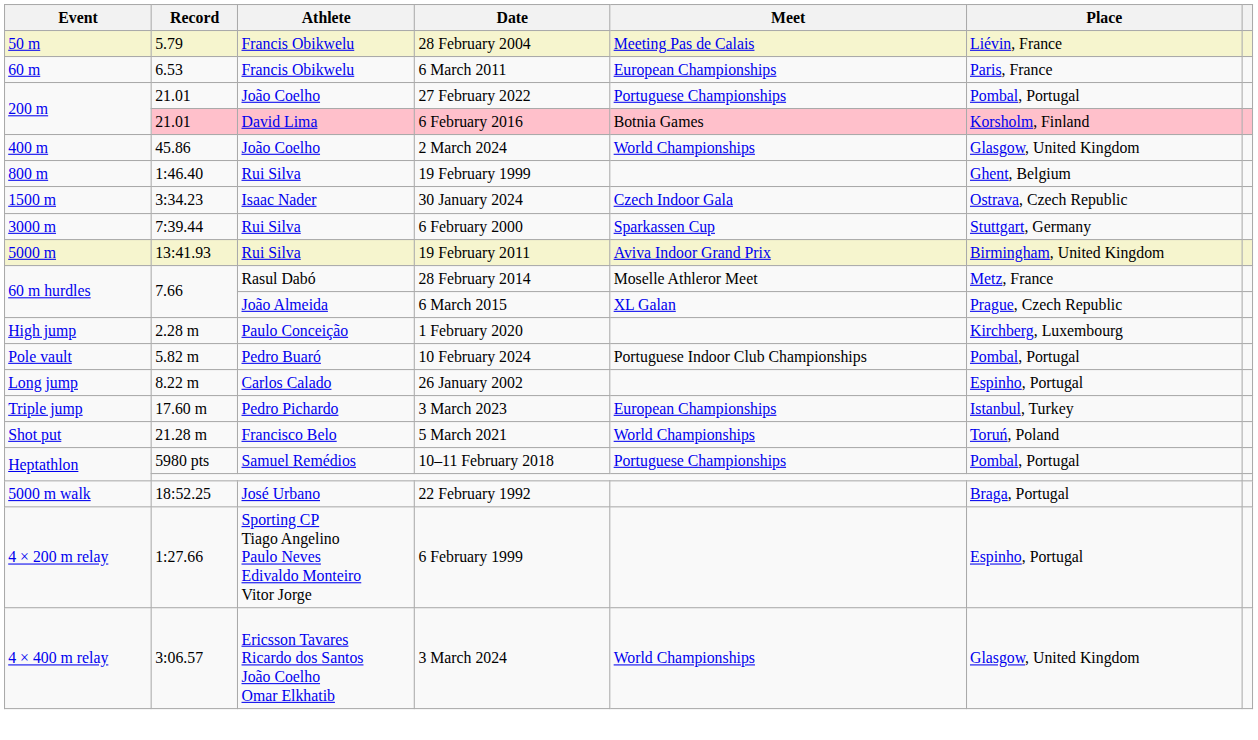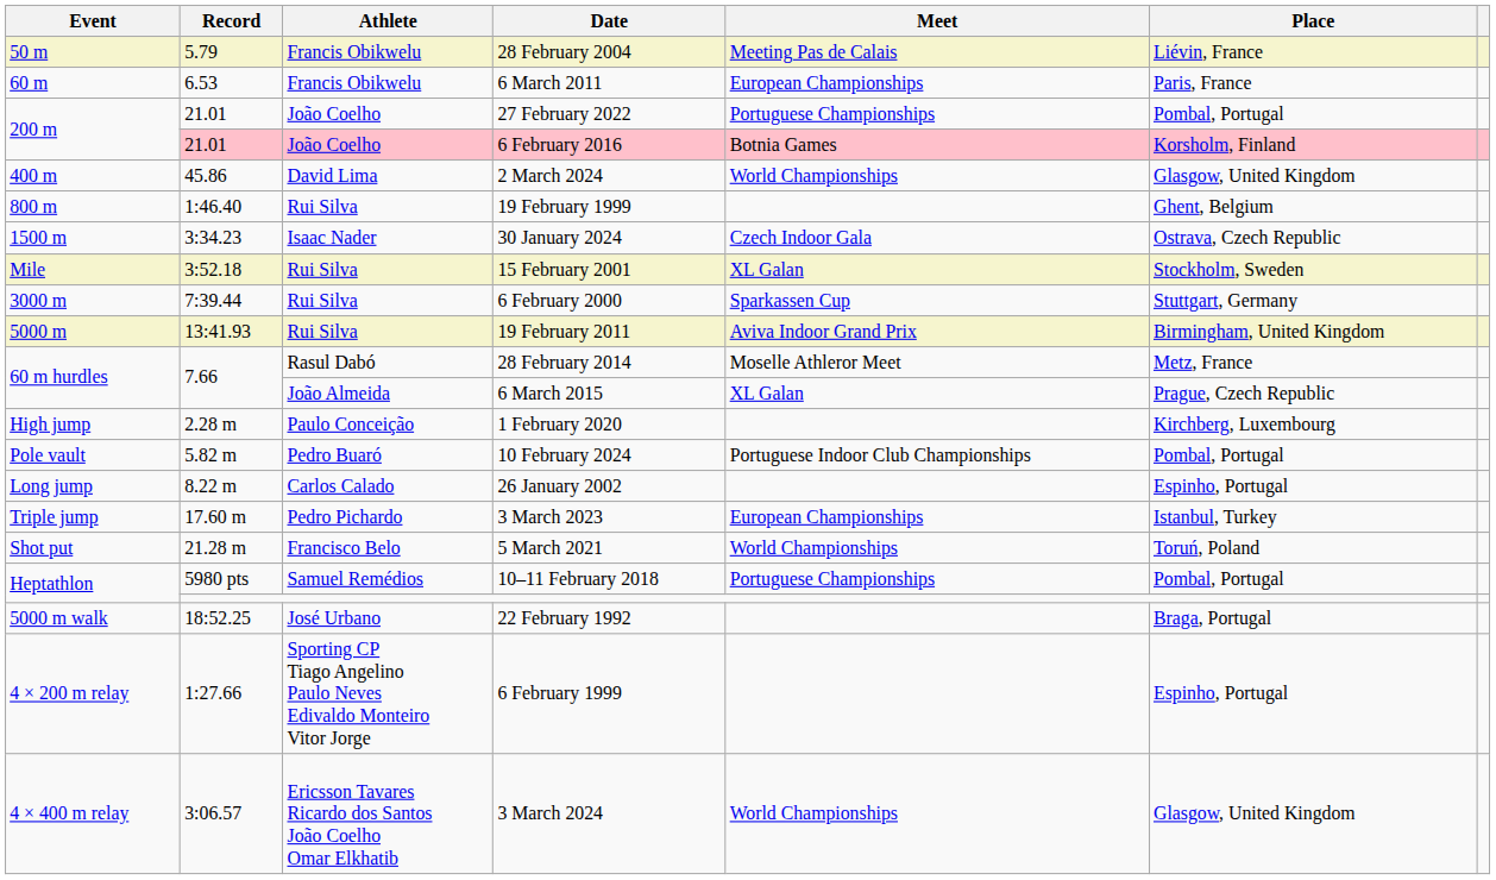 <table class="wikitable" style="font-size:95%; width: 95%;">
 <tr>
 <th>Event</th>
 <th>Record</th>
 <th>Athlete</th>
 <th>Date</th>
 <th>Meet</th>
 <th>Place</th>
 <th></th>
 </tr>
 <tr style="background:#f6F5CE;">
 <td><a href='#'>50 m</a></td>
 <td>5.79</td>
 <td><a href='#'>Francis Obikwelu</a></td>
 <td>28 February 2004</td>
 <td><a href='#'>Meeting Pas de Calais</a></td>
 <td><a href='#'>Liévin</a>, France</td>
 <td></td>
 </tr>
 <tr>
 <td><a href='#'>60 m</a></td>
 <td>6.53</td>
 <td><a href='#'>Francis Obikwelu</a></td>
 <td>6 March 2011</td>
 <td><a href='#'>European Championships</a></td>
 <td><a href='#'>Paris</a>, France</td>
 <td></td>
 </tr>
 <tr>
 <td rowspan=2><a href='#'>200 m</a></td>
 <td>21.01</td>
 <td><a href='#'>João Coelho</a></td>
 <td>27 February 2022</td>
 <td><a href='#'>Portuguese Championships</a></td>
 <td><a href='#'>Pombal</a>, Portugal</td>
 <td></td>
 </tr>
 <tr style="background:pink">
 <td>21.01 </td>
-<td><a href='#'>David Lima</a></td>
+<td><a href='#'>João Coelho</a></td>
 <td>6 February 2016</td>
 <td>Botnia Games</td>
 <td><a href='#'>Korsholm</a>, Finland</td>
 <td></td>
 </tr>
 <tr>
 <td><a href='#'>400 m</a></td>
 <td>45.86</td>
-<td><a href='#'>João Coelho</a></td>
+<td><a href='#'>David Lima</a></td>
 <td>2 March 2024</td>
 <td><a href='#'>World Championships</a></td>
 <td><a href='#'>Glasgow</a>, United Kingdom</td>
 <td></td>
 </tr>
 <tr>
 <td><a href='#'>800 m</a></td>
 <td>1:46.40</td>
 <td><a href='#'>Rui Silva</a></td>
 <td>19 February 1999</td>
 <td></td>
 <td><a href='#'>Ghent</a>, Belgium</td>
 <td></td>
 </tr>
 <tr>
 <td><a href='#'>1500 m</a></td>
 <td>3:34.23</td>
 <td><a href='#'>Isaac Nader</a></td>
 <td>30 January 2024</td>
 <td><a href='#'>Czech Indoor Gala</a></td>
 <td><a href='#'>Ostrava</a>, Czech Republic</td>
+<td></td>
+</tr>
+<tr style="background:#f6F5CE;">
+<td><a href='#'>Mile</a></td>
+<td>3:52.18</td>
+<td><a href='#'>Rui Silva</a></td>
+<td>15 February 2001</td>
+<td><a href='#'>XL Galan</a></td>
+<td><a href='#'>Stockholm</a>, Sweden</td>
 <td></td>
 </tr>
 <tr>
 <td><a href='#'>3000 m</a></td>
 <td>7:39.44</td>
 <td><a href='#'>Rui Silva</a></td>
 <td>6 February 2000</td>
 <td><a href='#'>Sparkassen Cup</a></td>
 <td><a href='#'>Stuttgart</a>, Germany</td>
 <td></td>
 </tr>
 <tr style="background:#f6F5CE;">
 <td><a href='#'>5000 m</a></td>
 <td>13:41.93</td>
 <td><a href='#'>Rui Silva</a></td>
 <td>19 February 2011</td>
 <td><a href='#'>Aviva Indoor Grand Prix</a></td>
 <td><a href='#'>Birmingham</a>, United Kingdom</td>
 <td></td>
 </tr>
 <tr>
 <td rowspan=2><a href='#'>60 m hurdles</a></td>
 <td rowspan=2>7.66</td>
 <td>Rasul Dabó</td>
 <td>28 February 2014</td>
 <td>Moselle Athleror Meet</td>
 <td><a href='#'>Metz</a>, France</td>
 <td></td>
 </tr>
 <tr>
 <td><a href='#'>João Almeida</a></td>
 <td>6 March 2015</td>
 <td><a href='#'>XL Galan</a></td>
 <td><a href='#'>Prague</a>, Czech Republic</td>
 <td></td>
 </tr>
 <tr>
 <td><a href='#'>High jump</a></td>
 <td>2.28 m</td>
 <td><a href='#'>Paulo Conceição</a></td>
 <td>1 February 2020</td>
 <td></td>
 <td><a href='#'>Kirchberg</a>, Luxembourg</td>
 <td></td>
 </tr>
 <tr>
 <td><a href='#'>Pole vault</a></td>
 <td>5.82 m</td>
 <td><a href='#'>Pedro Buaró</a></td>
 <td>10 February 2024</td>
 <td>Portuguese Indoor Club Championships</td>
 <td><a href='#'>Pombal</a>, Portugal</td>
 <td></td>
 </tr>
 <tr>
 <td><a href='#'>Long jump</a></td>
 <td>8.22 m</td>
 <td><a href='#'>Carlos Calado</a></td>
 <td>26 January 2002</td>
 <td></td>
 <td><a href='#'>Espinho</a>, Portugal</td>
 <td></td>
 </tr>
 <tr>
 <td><a href='#'>Triple jump</a></td>
 <td>17.60 m</td>
 <td><a href='#'>Pedro Pichardo</a></td>
 <td>3 March 2023</td>
 <td><a href='#'>European Championships</a></td>
 <td><a href='#'>Istanbul</a>, Turkey</td>
 <td></td>
 </tr>
 <tr>
 <td><a href='#'>Shot put</a></td>
 <td>21.28 m</td>
 <td><a href='#'>Francisco Belo</a></td>
 <td>5 March 2021</td>
 <td><a href='#'>World Championships</a></td>
 <td><a href='#'>Toruń</a>, Poland</td>
 <td></td>
 </tr>
 <tr>
 <td rowspan=2><a href='#'>Heptathlon</a></td>
 <td>5980 pts</td>
 <td><a href='#'>Samuel Remédios</a></td>
 <td>10–11 February 2018</td>
 <td><a href='#'>Portuguese Championships</a></td>
 <td><a href='#'>Pombal</a>, Portugal</td>
 <td></td>
 </tr>
 <tr>
 <td colspan=5></td>
 <td></td>
 </tr>
 <tr>
 <td><a href='#'>5000 m walk</a></td>
 <td>18:52.25</td>
 <td><a href='#'>José Urbano</a></td>
 <td>22 February 1992</td>
 <td></td>
 <td><a href='#'>Braga</a>, Portugal</td>
 <td></td>
 </tr>
 <tr>
 <td><a href='#'>4 × 200 m relay</a></td>
 <td>1:27.66</td>
 <td> <a href='#'>Sporting CP</a><br>Tiago Angelino<br><a href='#'>Paulo Neves</a><br><a href='#'>Edivaldo Monteiro</a><br>Vitor Jorge</td>
 <td>6 February 1999</td>
 <td></td>
 <td><a href='#'>Espinho</a>, Portugal</td>
 <td></td>
 </tr>
 <tr>
 <td><a href='#'>4 × 400 m relay</a></td>
 <td>3:06.57</td>
 <td><br><a href='#'>Ericsson Tavares</a><br><a href='#'>Ricardo dos Santos</a><br><a href='#'>João Coelho</a><br><a href='#'>Omar Elkhatib</a></td>
 <td>3 March 2024</td>
 <td><a href='#'>World Championships</a></td>
 <td><a href='#'>Glasgow</a>, United Kingdom</td>
 <td></td>
 </tr>
 </table>
